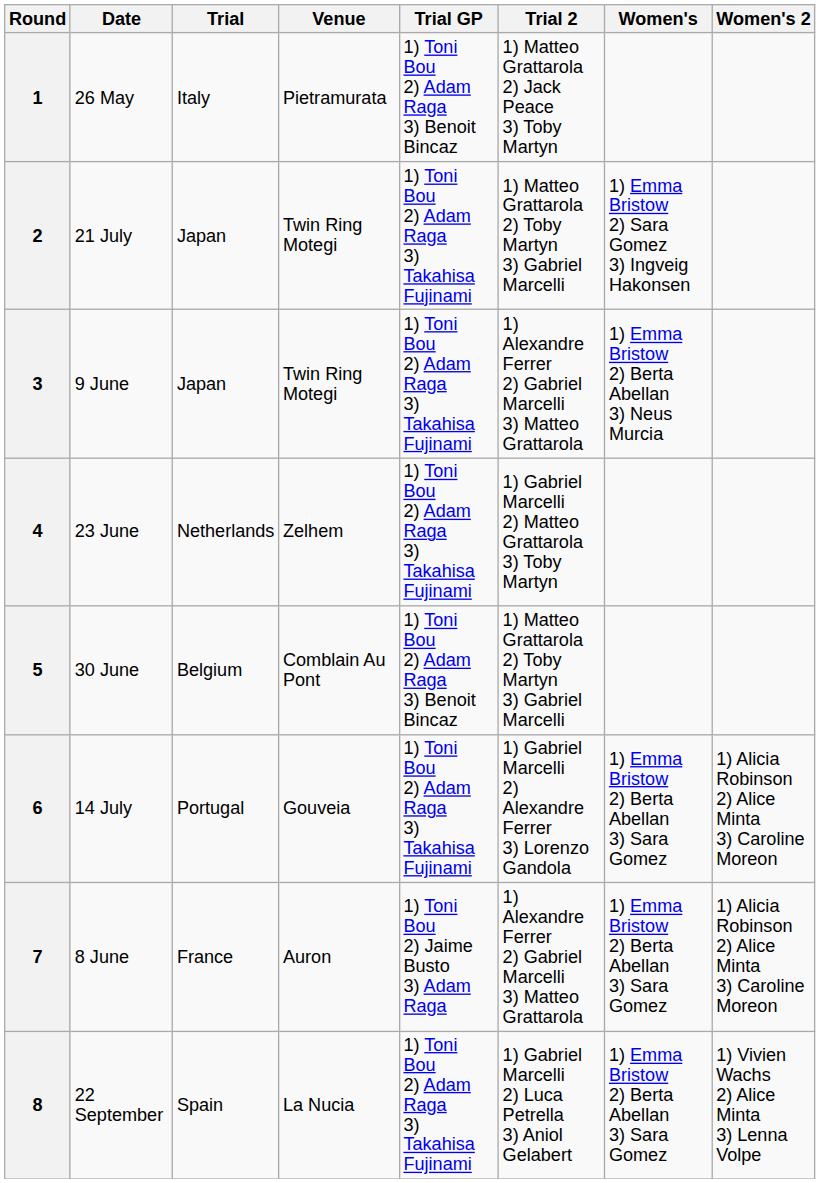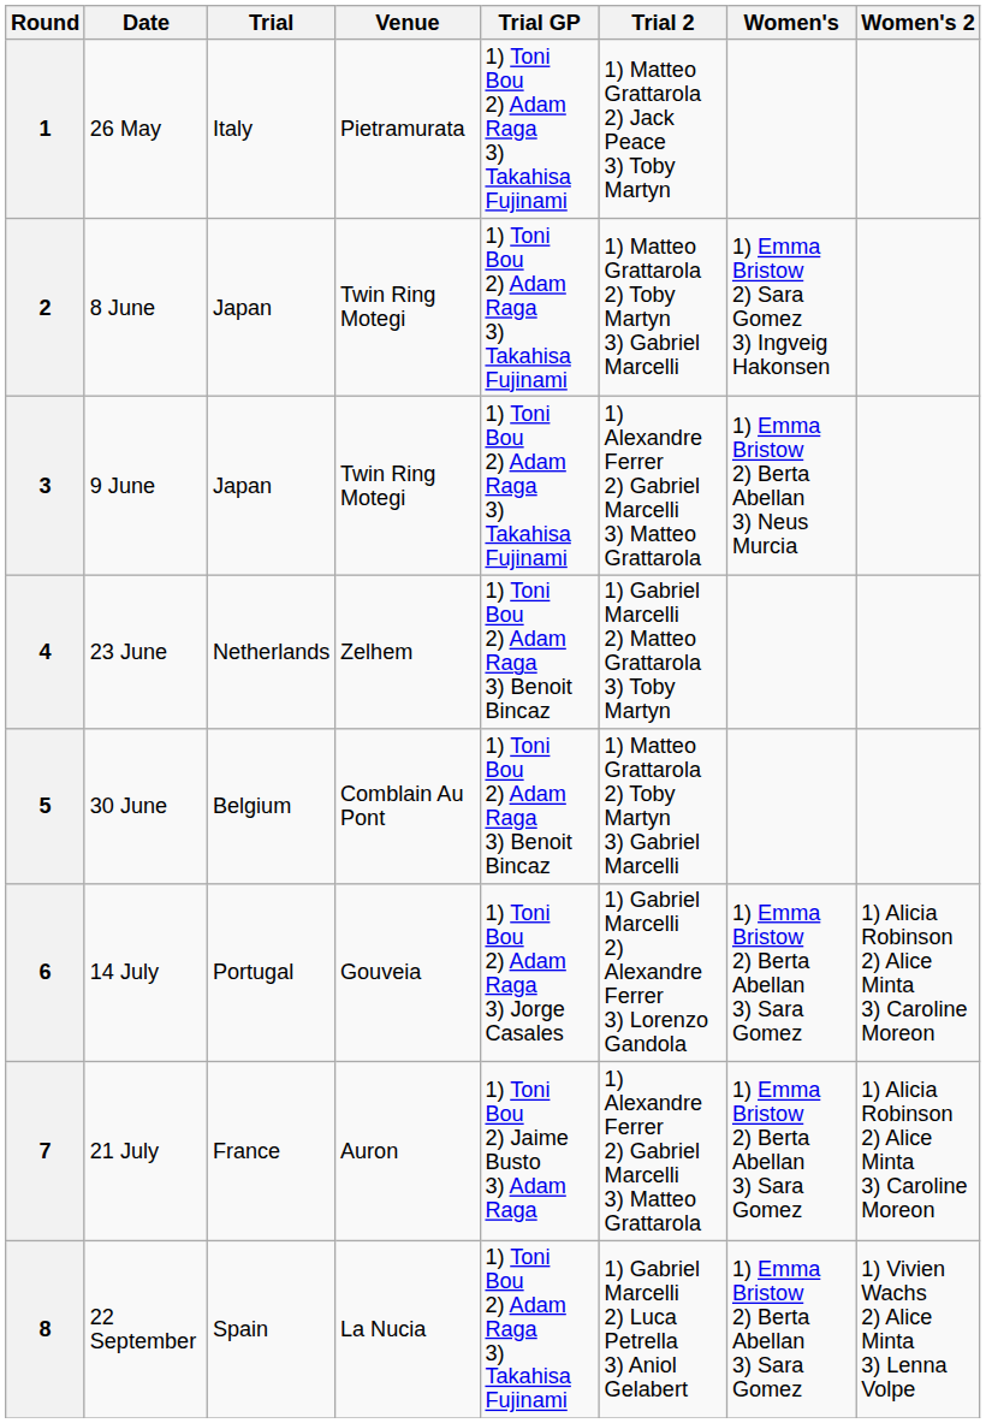 <table class="wikitable" style="font-size: 85%;">
 <tr>
 <th>Round</th>
 <th>Date</th>
 <th>Trial</th>
 <th>Venue</th>
 <th>Trial GP</th>
 <th>Trial 2</th>
 <th>Women's</th>
 <th>Women's 2</th>
 </tr>
 <tr>
 <th>1</th>
 <td>26 May</td>
 <td> Italy</td>
 <td>Pietramurata</td>
-<td>1) <a href='#'>Toni Bou</a> <br>2) <a href='#'>Adam Raga</a> <br>3) Benoit Bincaz</td>
+<td>1) <a href='#'>Toni Bou</a> <br>2) <a href='#'>Adam Raga</a> <br>3) <a href='#'>Takahisa Fujinami</a></td>
 <td>1) Matteo Grattarola <br>2) Jack Peace <br>3) Toby Martyn</td>
 <td></td>
 <td></td>
 </tr>
 <tr>
 <th>2</th>
-<td>21 July</td>
+<td>8 June</td>
 <td> Japan</td>
 <td>Twin Ring Motegi</td>
 <td>1) <a href='#'>Toni Bou</a> <br>2) <a href='#'>Adam Raga</a> <br>3) <a href='#'>Takahisa Fujinami</a></td>
 <td>1) Matteo Grattarola <br>2) Toby Martyn <br>3) Gabriel Marcelli</td>
 <td>1) <a href='#'>Emma Bristow</a> <br>2) Sara Gomez <br>3) Ingveig Hakonsen</td>
 <td></td>
 </tr>
 <tr>
 <th>3</th>
 <td>9 June</td>
 <td> Japan</td>
 <td>Twin Ring Motegi</td>
 <td>1) <a href='#'>Toni Bou</a> <br>2) <a href='#'>Adam Raga</a> <br>3) <a href='#'>Takahisa Fujinami</a></td>
 <td>1) Alexandre Ferrer  <br>2) Gabriel Marcelli <br>3) Matteo Grattarola</td>
 <td>1) <a href='#'>Emma Bristow</a> <br>2) Berta Abellan <br>3) Neus Murcia</td>
 <td></td>
 </tr>
 <tr>
 <th>4</th>
 <td>23 June</td>
 <td> Netherlands</td>
 <td>Zelhem</td>
-<td>1) <a href='#'>Toni Bou</a> <br>2) <a href='#'>Adam Raga</a> <br>3) <a href='#'>Takahisa Fujinami</a></td>
+<td>1) <a href='#'>Toni Bou</a> <br>2) <a href='#'>Adam Raga</a> <br>3) Benoit Bincaz</td>
 <td>1) Gabriel Marcelli <br>2) Matteo Grattarola <br>3) Toby Martyn</td>
 <td></td>
 <td></td>
 </tr>
 <tr>
 <th>5</th>
 <td>30 June</td>
 <td> Belgium</td>
 <td>Comblain Au Pont</td>
 <td>1) <a href='#'>Toni Bou</a> <br>2) <a href='#'>Adam Raga</a> <br>3) Benoit Bincaz</td>
 <td>1) Matteo Grattarola <br>2) Toby Martyn <br>3) Gabriel Marcelli</td>
 <td></td>
 <td></td>
 </tr>
 <tr>
 <th>6</th>
 <td>14 July</td>
 <td> Portugal</td>
 <td>Gouveia</td>
-<td>1) <a href='#'>Toni Bou</a> <br>2) <a href='#'>Adam Raga</a> <br>3) <a href='#'>Takahisa Fujinami</a></td>
+<td>1) <a href='#'>Toni Bou</a> <br>2) <a href='#'>Adam Raga</a> <br>3) Jorge Casales</td>
 <td>1) Gabriel Marcelli <br>2) Alexandre Ferrer <br>3) Lorenzo Gandola</td>
 <td>1) <a href='#'>Emma Bristow</a> <br>2) Berta Abellan <br>3) Sara Gomez</td>
 <td>1) Alicia Robinson <br>2) Alice Minta <br>3) Caroline Moreon</td>
 </tr>
 <tr>
 <th>7</th>
-<td>8 June</td>
+<td>21 July</td>
 <td> France</td>
 <td>Auron</td>
 <td>1) <a href='#'>Toni Bou</a> <br>2) Jaime Busto <br>3) <a href='#'>Adam Raga</a></td>
 <td>1) Alexandre Ferrer <br>2) Gabriel Marcelli <br>3) Matteo Grattarola</td>
 <td>1) <a href='#'>Emma Bristow</a> <br>2) Berta Abellan <br>3) Sara Gomez</td>
 <td>1) Alicia Robinson <br>2) Alice Minta <br>3) Caroline Moreon</td>
 </tr>
 <tr>
 <th>8</th>
 <td>22 September</td>
 <td> Spain</td>
 <td>La Nucia</td>
 <td>1) <a href='#'>Toni Bou</a> <br>2) <a href='#'>Adam Raga</a> <br>3) <a href='#'>Takahisa Fujinami</a></td>
 <td>1) Gabriel Marcelli <br>2) Luca Petrella <br>3) Aniol Gelabert</td>
 <td>1) <a href='#'>Emma Bristow</a> <br>2) Berta Abellan <br>3) Sara Gomez</td>
 <td>1) Vivien Wachs <br>2) Alice Minta <br>3) Lenna Volpe</td>
 </tr>
 </table>
